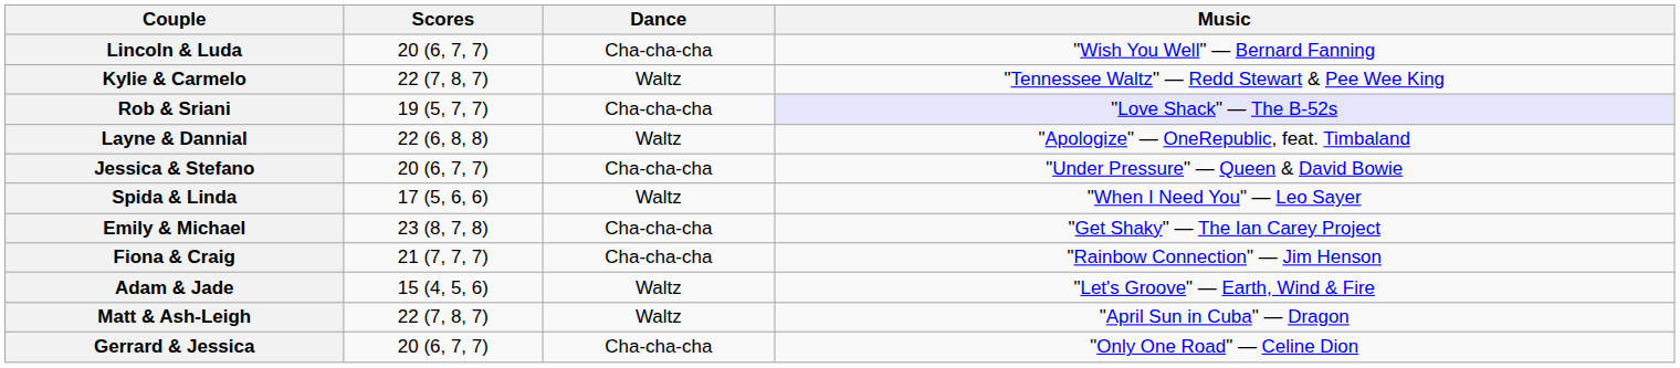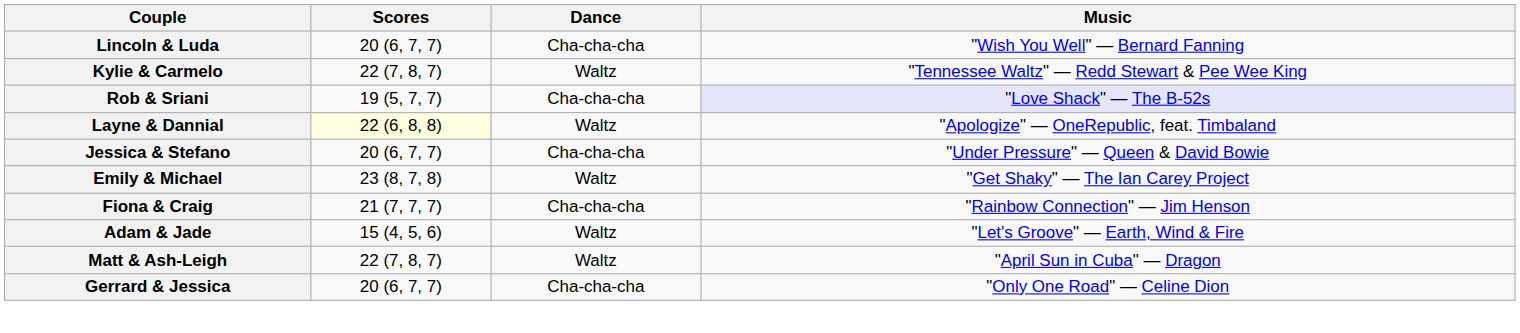 <table class="wikitable sortable" style="text-align:center; width: 90%">
 <tr>
 <th scope="col">Couple</th>
 <th scope="col">Scores</th>
 <th scope="col">Dance</th>
 <th scope="col" class="unsortable">Music</th>
 </tr>
 <tr>
 <th scope="row">Lincoln & Luda</th>
 <td>20 (6, 7, 7)</td>
 <td>Cha-cha-cha</td>
 <td>"<a href='#'>Wish You Well</a>" — <a href='#'>Bernard Fanning</a></td>
 </tr>
 <tr>
 <th scope="row">Kylie & Carmelo</th>
 <td>22 (7, 8, 7)</td>
 <td>Waltz</td>
 <td>"<a href='#'>Tennessee Waltz</a>" — <a href='#'>Redd Stewart</a> & <a href='#'>Pee Wee King</a></td>
 </tr>
 <tr>
 <th scope="row">Rob & Sriani</th>
 <td>19 (5, 7, 7)</td>
 <td>Cha-cha-cha</td>
 <td style="background: lavender;">"<a href='#'>Love Shack</a>" — <a href='#'>The B-52s</a></td>
 </tr>
 <tr>
 <th scope="row">Layne & Dannial</th>
-<td>22 (6, 8, 8)</td>
+<td style="background: lightyellow;">22 (6, 8, 8)</td>
 <td>Waltz</td>
 <td>"<a href='#'>Apologize</a>" — <a href='#'>OneRepublic</a>, feat. <a href='#'>Timbaland</a></td>
 </tr>
 <tr>
 <th scope="row">Jessica & Stefano</th>
 <td>20 (6, 7, 7)</td>
 <td>Cha-cha-cha</td>
 <td>"<a href='#'>Under Pressure</a>" — <a href='#'>Queen</a> & <a href='#'>David Bowie</a></td>
 </tr>
 <tr>
-<th scope="row">Spida & Linda</th>
-<td>17 (5, 6, 6)</td>
-<td>Waltz</td>
-<td>"<a href='#'>When I Need You</a>" — <a href='#'>Leo Sayer</a></td>
-</tr>
-<tr>
 <th scope="row">Emily & Michael</th>
 <td>23 (8, 7, 8)</td>
-<td>Cha-cha-cha</td>
+<td>Waltz</td>
 <td>"<a href='#'>Get Shaky</a>" — <a href='#'>The Ian Carey Project</a></td>
 </tr>
 <tr>
 <th scope="row">Fiona & Craig</th>
 <td>21 (7, 7, 7)</td>
 <td>Cha-cha-cha</td>
 <td>"<a href='#'>Rainbow Connection</a>" — <a href='#'>Jim Henson</a></td>
 </tr>
 <tr>
 <th scope="row">Adam & Jade</th>
 <td>15 (4, 5, 6)</td>
 <td>Waltz</td>
 <td>"<a href='#'>Let's Groove</a>" — <a href='#'>Earth, Wind & Fire</a></td>
 </tr>
 <tr>
 <th scope="row">Matt & Ash-Leigh</th>
 <td>22 (7, 8, 7)</td>
 <td>Waltz</td>
 <td>"<a href='#'>April Sun in Cuba</a>" — <a href='#'>Dragon</a></td>
 </tr>
 <tr>
 <th scope="row">Gerrard & Jessica</th>
 <td>20 (6, 7, 7)</td>
 <td>Cha-cha-cha</td>
 <td>"<a href='#'>Only One Road</a>" — <a href='#'>Celine Dion</a></td>
 </tr>
 </table>
